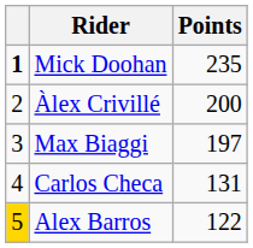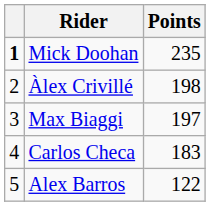 <table class="wikitable" style="font-size: 95%;">
 <tr>
 <th></th>
 <th>Rider</th>
 <th>Points</th>
 </tr>
 <tr>
 <td align=center><strong>1</strong></td>
 <td> <a href='#'>Mick Doohan</a></td>
 <td align=right>235</td>
 </tr>
 <tr>
 <td align=center>2</td>
 <td> <a href='#'>Àlex Crivillé</a></td>
-<td align=right>200</td>
+<td align=right>198</td>
 </tr>
 <tr>
 <td align=center>3</td>
 <td> <a href='#'>Max Biaggi</a></td>
 <td align=right>197</td>
 </tr>
 <tr>
 <td align=center>4</td>
 <td> <a href='#'>Carlos Checa</a></td>
-<td align=right>131</td>
+<td align=right>183</td>
 </tr>
 <tr>
-<td align=center style="background: gold;">5</td>
+<td align=center>5</td>
 <td> <a href='#'>Alex Barros</a></td>
 <td align=right>122</td>
 </tr>
 </table>
